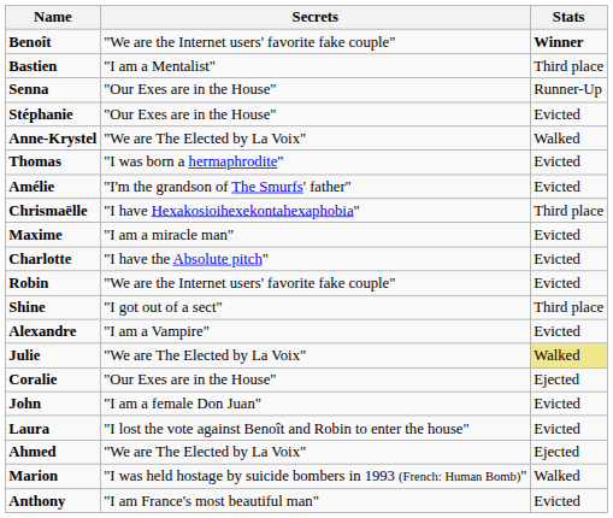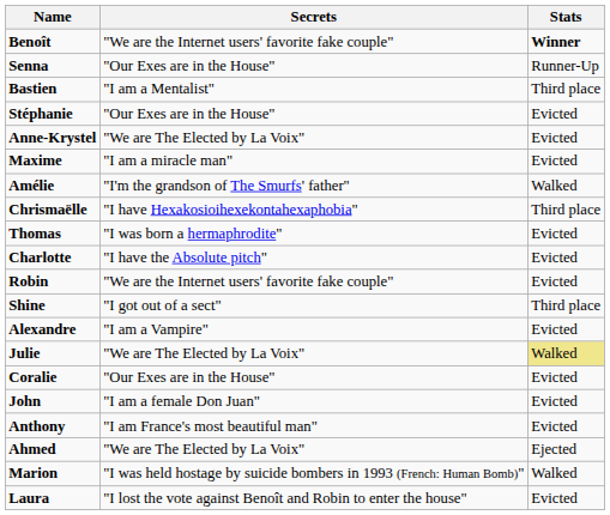 <table class="wikitable">
 <tr>
 <th>Name</th>
 <th>Secrets</th>
 <th>Stats</th>
 </tr>
 <tr>
 <td><strong>Benoît</strong></td>
 <td>"We are the Internet users' favorite fake couple"</td>
 <td><strong>Winner</strong></td>
 </tr>
 <tr>
+<td><strong>Senna</strong></td>
+<td>"Our Exes are in the House"</td>
+<td>Runner-Up</td>
+</tr>
+<tr>
 <td><strong>Bastien</strong></td>
 <td>"I am a Mentalist"</td>
 <td>Third place</td>
-</tr>
-<tr>
-<td><strong>Senna</strong></td>
-<td>"Our Exes are in the House"</td>
-<td>Runner-Up</td>
 </tr>
 <tr>
 <td><strong>Stéphanie</strong></td>
 <td>"Our Exes are in the House"</td>
 <td>Evicted</td>
 </tr>
 <tr>
 <td><strong>Anne-Krystel</strong></td>
 <td>"We are The Elected by La Voix"</td>
-<td>Walked</td>
+<td>Evicted</td>
 </tr>
 <tr>
-<td><strong>Thomas</strong></td>
-<td>"I was born a <a href='#'>hermaphrodite</a>"</td>
+<td><strong>Maxime</strong></td>
+<td>"I am a miracle man"</td>
 <td>Evicted</td>
 </tr>
 <tr>
 <td><strong>Amélie</strong></td>
 <td>"I'm the grandson of <a href='#'>The Smurfs</a>' father"</td>
-<td>Evicted</td>
+<td>Walked</td>
 </tr>
 <tr>
 <td><strong>Chrismaëlle</strong></td>
 <td>"I have <a href='#'>Hexakosioihexekontahexaphobia</a>"</td>
 <td>Third place</td>
 </tr>
 <tr>
-<td><strong>Maxime</strong></td>
-<td>"I am a miracle man"</td>
+<td><strong>Thomas</strong></td>
+<td>"I was born a <a href='#'>hermaphrodite</a>"</td>
 <td>Evicted</td>
 </tr>
 <tr>
 <td><strong>Charlotte</strong></td>
 <td>"I have the <a href='#'>Absolute pitch</a>"</td>
 <td>Evicted</td>
 </tr>
 <tr>
 <td><strong>Robin</strong></td>
 <td>"We are the Internet users' favorite fake couple"</td>
 <td>Evicted</td>
 </tr>
 <tr>
 <td><strong>Shine</strong></td>
 <td>"I got out of a sect"</td>
 <td>Third place</td>
 </tr>
 <tr>
 <td><strong>Alexandre</strong></td>
 <td>"I am a Vampire"</td>
 <td>Evicted</td>
 </tr>
 <tr>
 <td><strong>Julie</strong></td>
 <td>"We are The Elected by La Voix"</td>
 <td style="background: khaki;">Walked</td>
 </tr>
 <tr>
 <td><strong>Coralie</strong></td>
 <td>"Our Exes are in the House"</td>
-<td>Ejected</td>
+<td>Evicted</td>
 </tr>
 <tr>
 <td><strong>John</strong></td>
 <td>"I am a female Don Juan"</td>
 <td>Evicted</td>
 </tr>
 <tr>
-<td><strong>Laura</strong></td>
-<td>"I lost the vote against Benoît and Robin to enter the house"</td>
+<td><strong>Anthony</strong></td>
+<td>"I am France's most beautiful man"</td>
 <td>Evicted</td>
 </tr>
 <tr>
 <td><strong>Ahmed</strong></td>
 <td>"We are The Elected by La Voix"</td>
 <td>Ejected</td>
 </tr>
 <tr>
 <td><strong>Marion</strong></td>
 <td>"I was held hostage by suicide bombers in 1993 <small>(French: Human Bomb)</small>"</td>
 <td>Walked</td>
 </tr>
 <tr>
-<td><strong>Anthony</strong></td>
-<td>"I am France's most beautiful man"</td>
+<td><strong>Laura</strong></td>
+<td>"I lost the vote against Benoît and Robin to enter the house"</td>
 <td>Evicted</td>
 </tr>
 </table>
